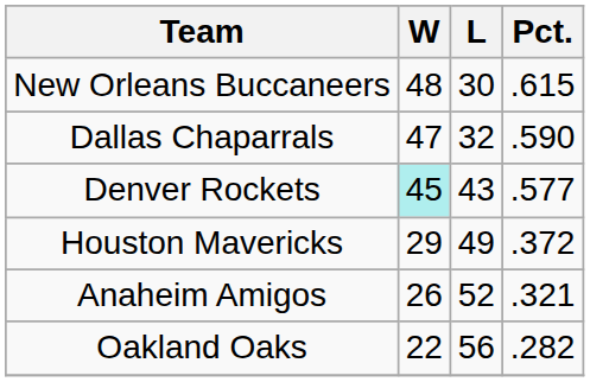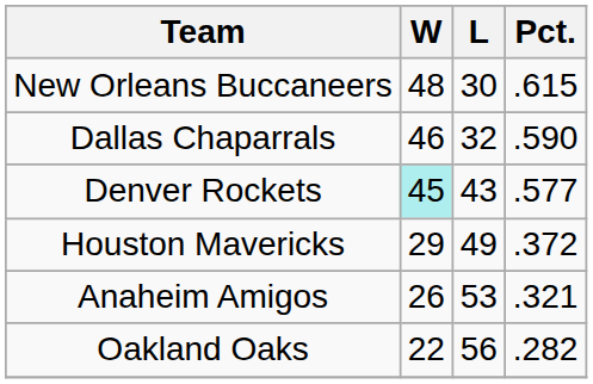 <table class="wikitable" style="text-align: center;">
 <tr>
 <th>Team</th>
 <th>W</th>
 <th>L</th>
 <th>Pct.</th>
 </tr>
 <tr>
 <td>New Orleans Buccaneers</td>
 <td>48</td>
 <td>30</td>
 <td>.615</td>
 </tr>
 <tr>
 <td>Dallas Chaparrals</td>
-<td>47</td>
+<td>46</td>
 <td>32</td>
 <td>.590</td>
 </tr>
 <tr>
 <td>Denver Rockets</td>
 <td style="background: paleturquoise;">45</td>
 <td>43</td>
 <td>.577</td>
 </tr>
 <tr>
 <td>Houston Mavericks</td>
 <td>29</td>
 <td>49</td>
 <td>.372</td>
 </tr>
 <tr>
 <td>Anaheim Amigos</td>
 <td>26</td>
-<td>52</td>
+<td>53</td>
 <td>.321</td>
 </tr>
 <tr>
 <td>Oakland Oaks</td>
 <td>22</td>
 <td>56</td>
 <td>.282</td>
 </tr>
 <tr>
 </tr>
 </table>
